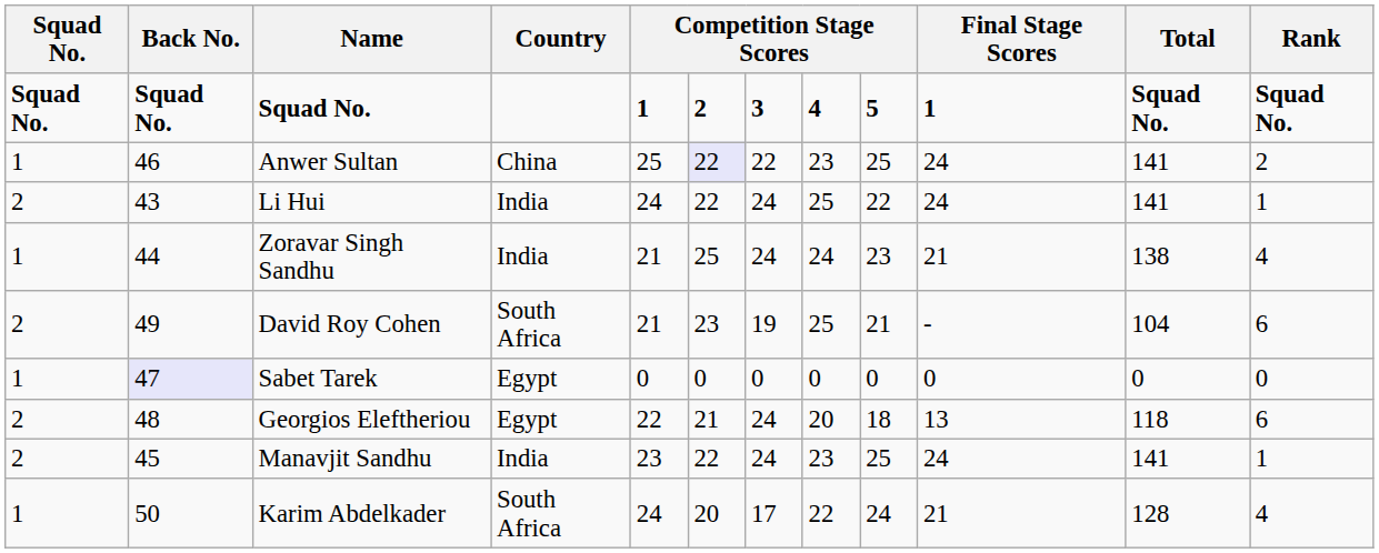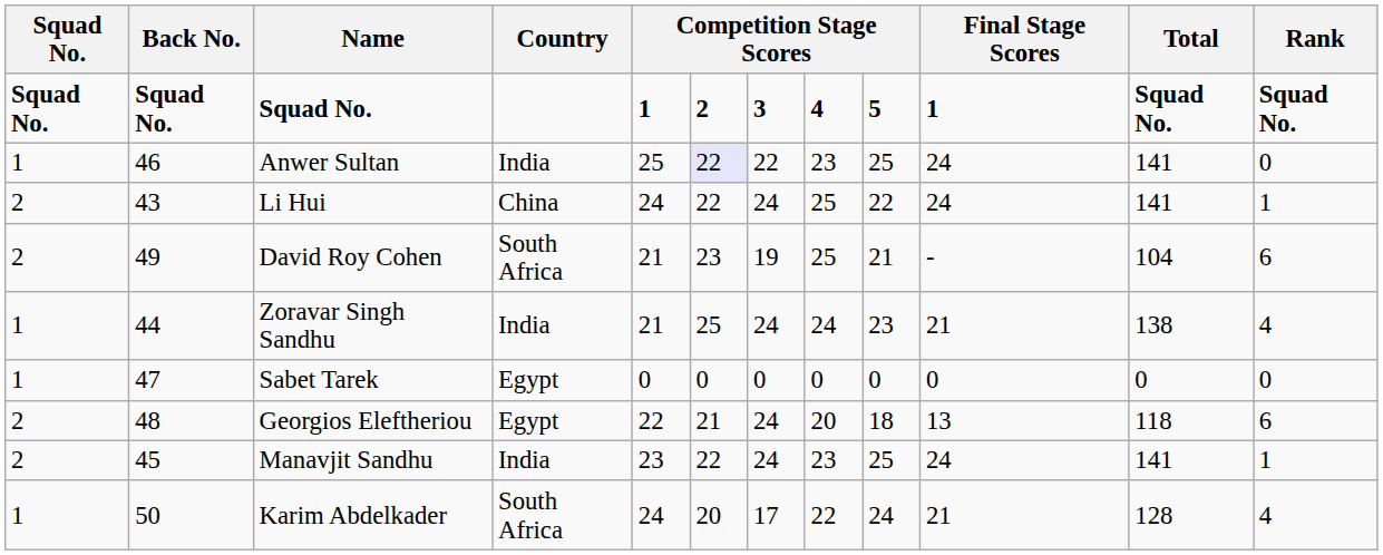 <table class="wikitable">
 <tr>
 <th>Squad No.</th>
 <th>Back No.</th>
 <th>Name</th>
 <th>Country</th>
 <th colspan="5">Competition Stage Scores</th>
 <th>Final Stage Scores</th>
 <th>Total</th>
 <th>Rank</th>
 </tr>
 <tr>
 <td><span><strong>Squad No.</strong></span></td>
 <td><span><strong>Squad No.</strong></span></td>
 <td><span><strong>Squad No.</strong></span></td>
 <td></td>
 <td><strong>1</strong></td>
 <td><strong>2</strong></td>
 <td><strong>3</strong></td>
 <td><strong>4</strong></td>
 <td><strong>5</strong></td>
 <td><strong>1</strong></td>
 <td><span><strong>Squad No.</strong></span></td>
 <td><span><strong>Squad No.</strong></span></td>
 </tr>
 <tr>
 <td>1</td>
 <td>46</td>
 <td>Anwer Sultan</td>
-<td>China</td>
+<td>India</td>
 <td>25</td>
 <td style="background: lavender;">22</td>
 <td>22</td>
 <td>23</td>
 <td>25</td>
 <td>24</td>
 <td>141</td>
-<td>2</td>
+<td>0</td>
 </tr>
 <tr>
 <td>2</td>
 <td>43</td>
 <td>Li Hui</td>
-<td>India</td>
+<td>China</td>
 <td>24</td>
 <td>22</td>
 <td>24</td>
 <td>25</td>
 <td>22</td>
 <td>24</td>
 <td>141</td>
 <td>1</td>
-</tr>
-<tr>
-<td>1</td>
-<td>44</td>
-<td>Zoravar Singh Sandhu</td>
-<td>India</td>
-<td>21</td>
-<td>25</td>
-<td>24</td>
-<td>24</td>
-<td>23</td>
-<td>21</td>
-<td>138</td>
-<td>4</td>
 </tr>
 <tr>
 <td>2</td>
 <td>49</td>
 <td>David Roy Cohen</td>
 <td>South Africa</td>
 <td>21</td>
 <td>23</td>
 <td>19</td>
 <td>25</td>
 <td>21</td>
 <td>-</td>
 <td>104</td>
 <td>6</td>
 </tr>
 <tr>
 <td>1</td>
-<td style="background: lavender;">47</td>
+<td>44</td>
+<td>Zoravar Singh Sandhu</td>
+<td>India</td>
+<td>21</td>
+<td>25</td>
+<td>24</td>
+<td>24</td>
+<td>23</td>
+<td>21</td>
+<td>138</td>
+<td>4</td>
+</tr>
+<tr>
+<td>1</td>
+<td>47</td>
 <td>Sabet Tarek</td>
 <td>Egypt</td>
 <td>0</td>
 <td>0</td>
 <td>0</td>
 <td>0</td>
 <td>0</td>
 <td>0</td>
 <td>0</td>
 <td>0</td>
 </tr>
 <tr>
 <td>2</td>
 <td>48</td>
 <td>Georgios Eleftheriou</td>
 <td>Egypt</td>
 <td>22</td>
 <td>21</td>
 <td>24</td>
 <td>20</td>
 <td>18</td>
 <td>13</td>
 <td>118</td>
 <td>6</td>
 </tr>
 <tr>
 <td>2</td>
 <td>45</td>
 <td>Manavjit Sandhu</td>
 <td>India</td>
 <td>23</td>
 <td>22</td>
 <td>24</td>
 <td>23</td>
 <td>25</td>
 <td>24</td>
 <td>141</td>
 <td>1</td>
 </tr>
 <tr>
 <td>1</td>
 <td>50</td>
 <td>Karim Abdelkader</td>
 <td>South Africa</td>
 <td>24</td>
 <td>20</td>
 <td>17</td>
 <td>22</td>
 <td>24</td>
 <td>21</td>
 <td>128</td>
 <td>4</td>
 </tr>
 </table>
